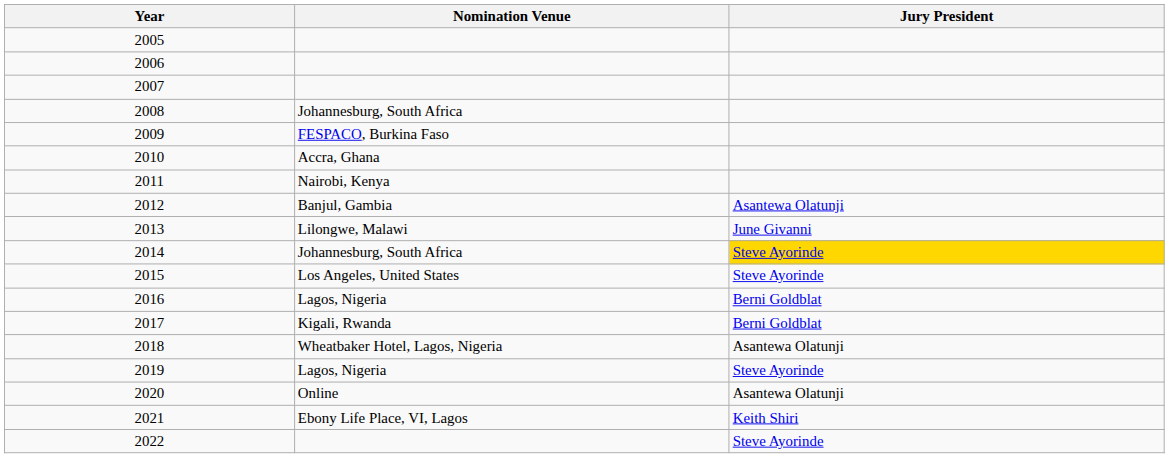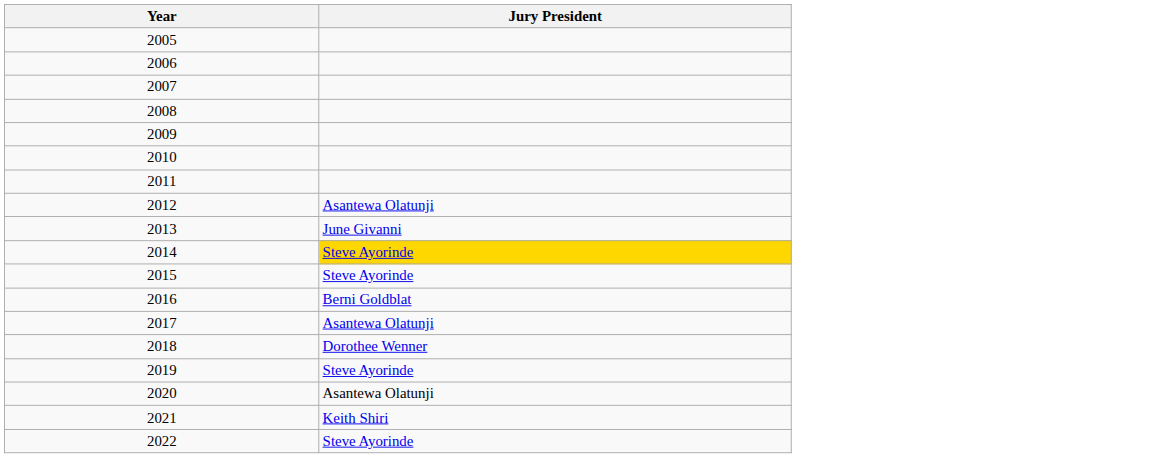 <table class="wikitable">
 <tr>
 <th style="width:10%;">Year</th>
-<th style="width:15%;">Nomination Venue</th>
 <th style="width:15%;">Jury President</th>
 </tr>
 <tr>
 <td style="text-align:center;">2005</td>
 <td></td>
-<td></td>
 </tr>
 <tr>
 <td style="text-align:center;">2006</td>
-<td></td>
 <td></td>
 </tr>
 <tr>
 <td style="text-align:center;">2007</td>
 <td></td>
-<td></td>
 </tr>
 <tr>
 <td style="text-align:center;">2008</td>
-<td>Johannesburg, South Africa</td>
 <td></td>
 </tr>
 <tr>
 <td style="text-align:center;">2009</td>
-<td><a href='#'>FESPACO</a>, Burkina Faso</td>
 <td></td>
 </tr>
 <tr>
 <td style="text-align:center;">2010</td>
-<td>Accra, Ghana</td>
 <td></td>
 </tr>
 <tr>
 <td style="text-align:center;">2011</td>
-<td>Nairobi, Kenya</td>
 <td></td>
 </tr>
 <tr>
 <td style="text-align:center;">2012</td>
-<td>Banjul, Gambia</td>
 <td><a href='#'>Asantewa Olatunji</a></td>
 </tr>
 <tr>
 <td style="text-align:center;">2013</td>
-<td>Lilongwe, Malawi</td>
 <td><a href='#'>June Givanni</a></td>
 </tr>
 <tr>
 <td style="text-align:center;">2014</td>
-<td>Johannesburg, South Africa</td>
 <td style="background: gold;"><a href='#'>Steve Ayorinde</a></td>
 </tr>
 <tr>
 <td style="text-align:center;">2015</td>
-<td>Los Angeles, United States</td>
 <td><a href='#'>Steve Ayorinde</a></td>
 </tr>
 <tr>
 <td style="text-align:center;">2016</td>
-<td>Lagos, Nigeria</td>
 <td><a href='#'>Berni Goldblat</a></td>
 </tr>
 <tr>
 <td style="text-align:center;">2017</td>
-<td>Kigali, Rwanda</td>
-<td><a href='#'>Berni Goldblat</a></td>
+<td><a href='#'>Asantewa Olatunji</a></td>
 </tr>
 <tr>
 <td style="text-align:center;">2018</td>
-<td>Wheatbaker Hotel, Lagos, Nigeria</td>
-<td>Asantewa Olatunji</td>
+<td><a href='#'>Dorothee Wenner</a></td>
 </tr>
 <tr>
 <td style="text-align:center;">2019</td>
-<td>Lagos, Nigeria</td>
 <td><a href='#'>Steve Ayorinde</a></td>
 </tr>
 <tr>
 <td style="text-align:center;">2020</td>
-<td>Online</td>
 <td>Asantewa Olatunji</td>
 </tr>
 <tr>
 <td style="text-align:center;">2021</td>
-<td>Ebony Life Place, VI, Lagos</td>
 <td><a href='#'>Keith Shiri</a></td>
 </tr>
 <tr>
 <td style="text-align:center;">2022</td>
-<td></td>
 <td><a href='#'>Steve Ayorinde</a></td>
 </tr>
 </table>
